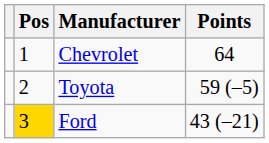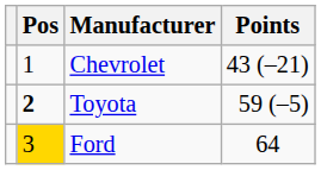 <table class="wikitable" style="font-size: 95%;">
 <tr>
 <th></th>
 <th>Pos</th>
 <th>Manufacturer</th>
 <th>Points</th>
 </tr>
 <tr>
 <td align="left"></td>
 <td>1</td>
 <td><a href='#'>Chevrolet</a></td>
-<td style="text-align:center;">64</td>
+<td style="text-align:right;">43 (–21)</td>
 </tr>
 <tr>
 <td align="left"></td>
-<td>2</td>
+<td><strong>2</strong></td>
 <td><a href='#'>Toyota</a></td>
 <td style="text-align:right;">59 (–5)</td>
 </tr>
 <tr>
 <td align="left"></td>
 <td style="background: gold;">3</td>
 <td><a href='#'>Ford</a></td>
-<td style="text-align:right;">43 (–21)</td>
+<td style="text-align:center;">64</td>
 </tr>
 </table>
